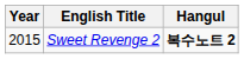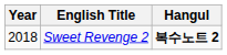 <table class="wikitable">
 <tr>
 <th>Year</th>
 <th>English Title</th>
 <th>Hangul</th>
 </tr>
 <tr>
-<td>2015</td>
+<td>2018</td>
 <td><em><a href='#'>Sweet Revenge 2</a></em></td>
 <td><strong>복수노트 2</strong></td>
 </tr>
 </table>
